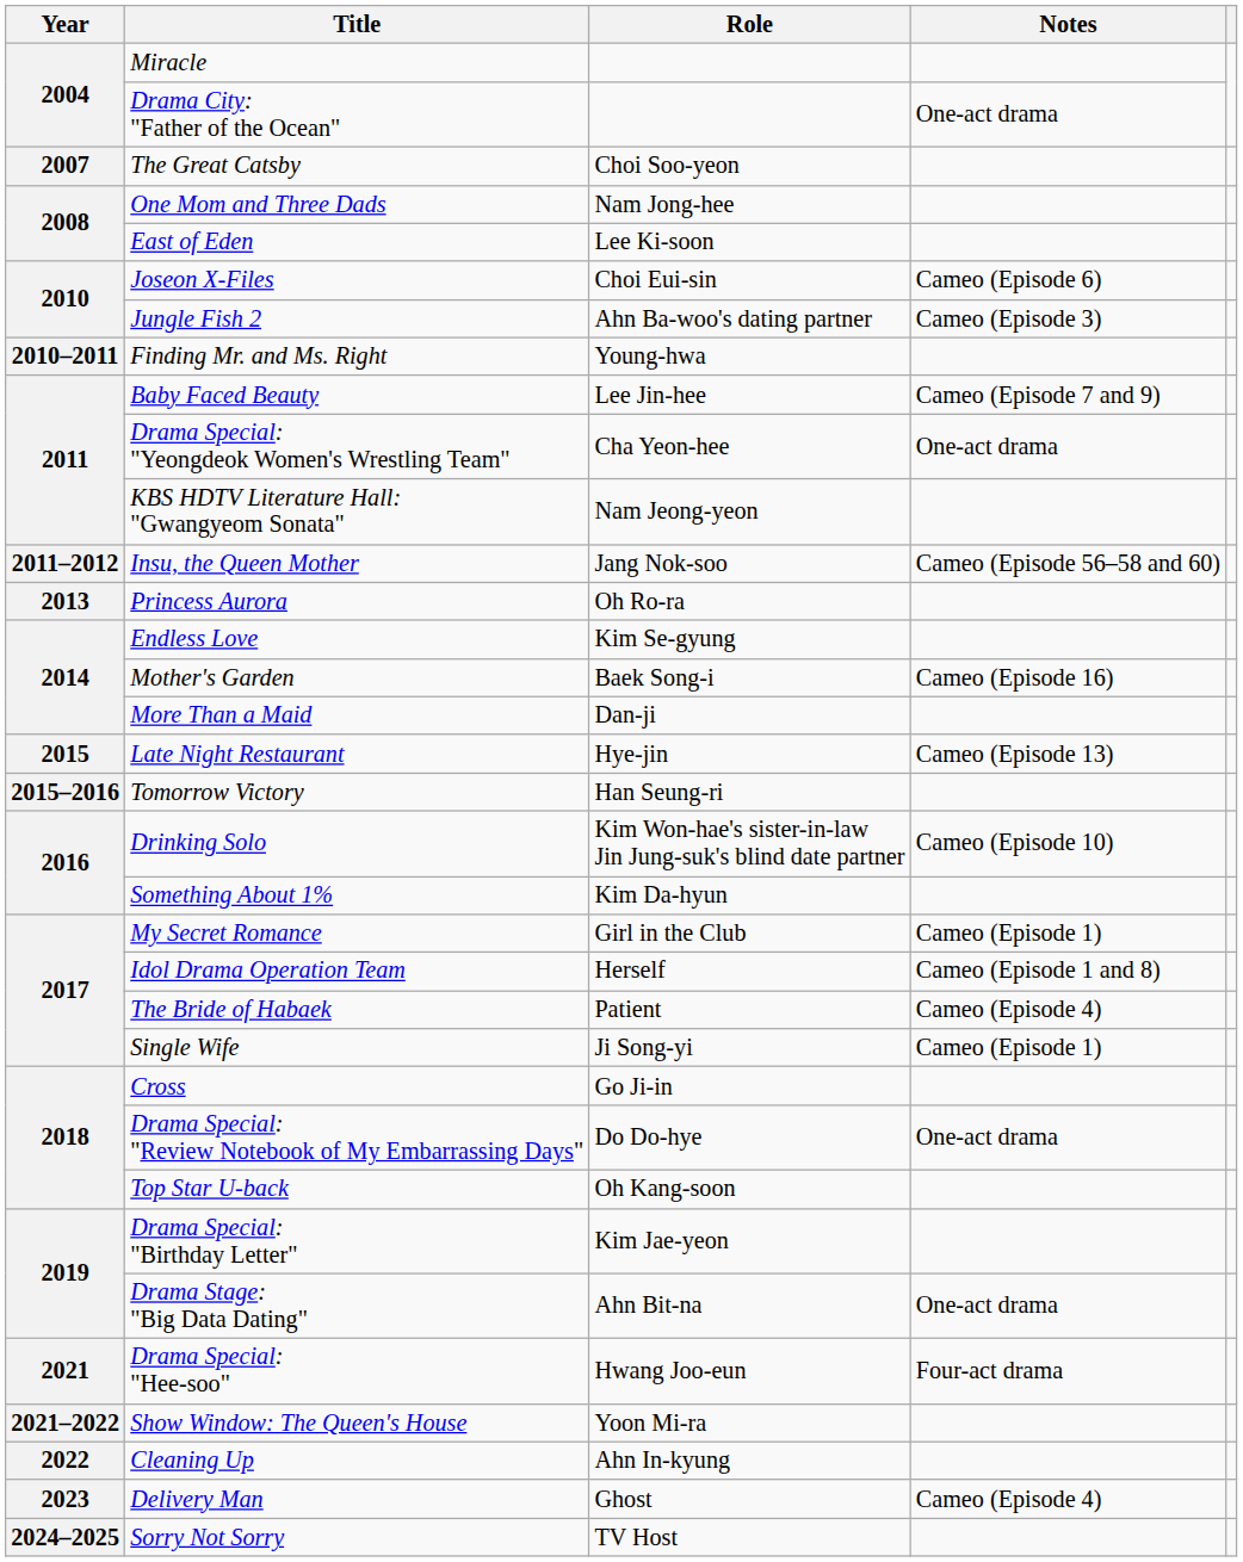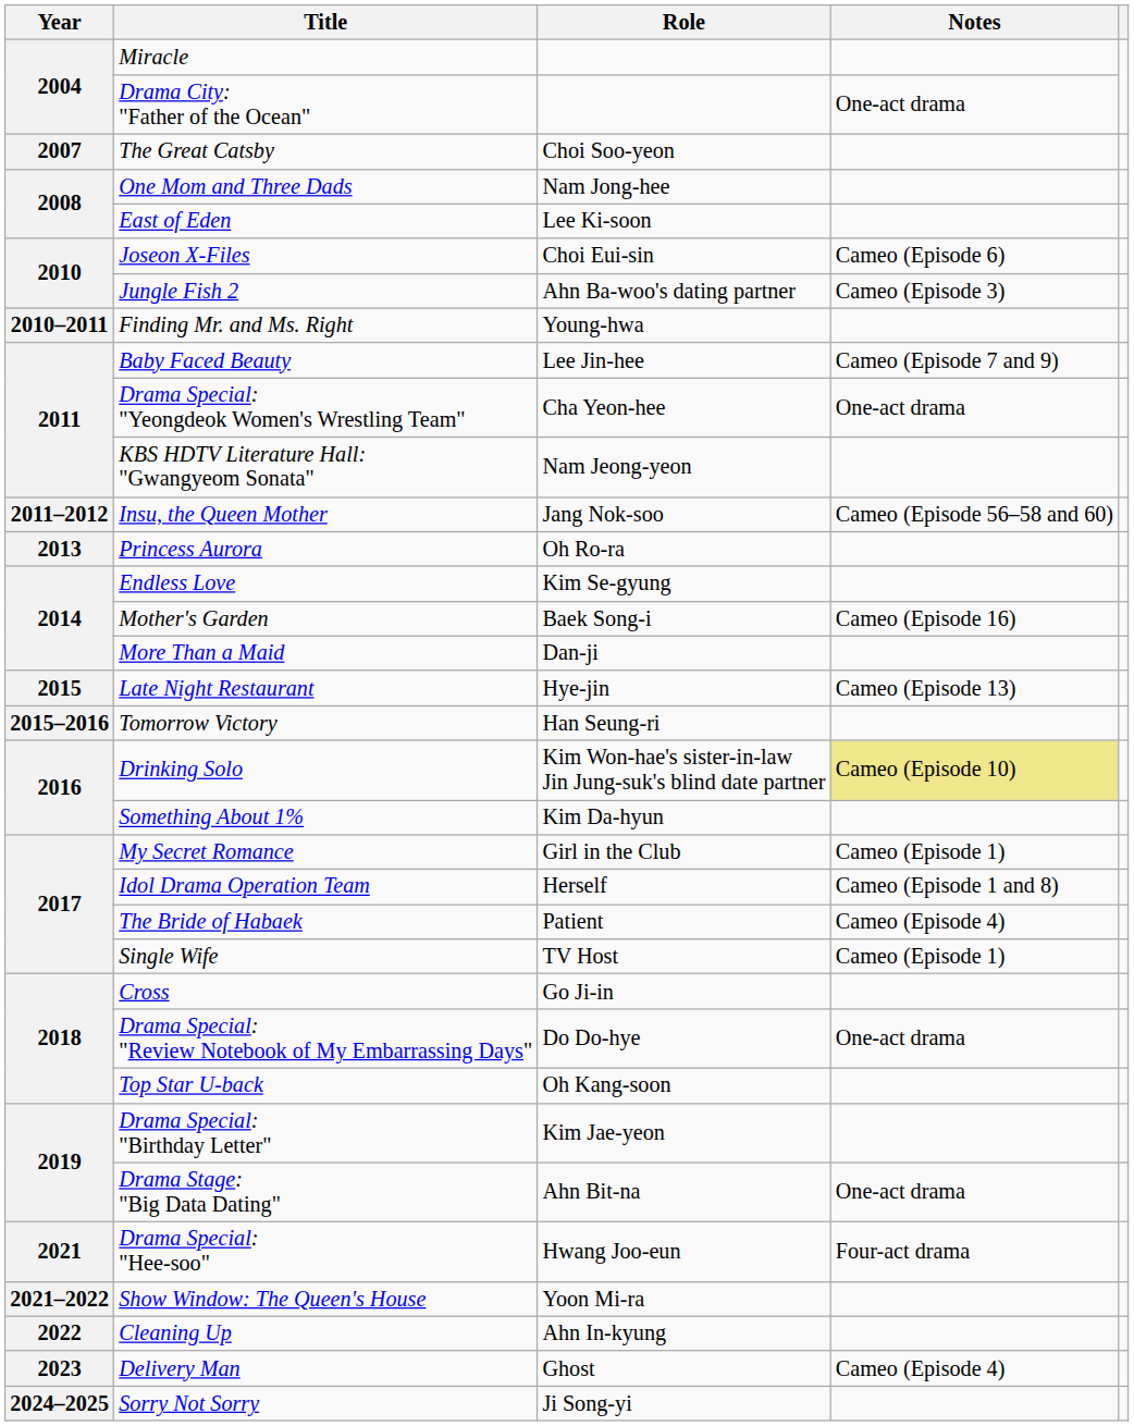 <table class="wikitable plainrowheaders sortable">
 <tr>
 <th scope="col">Year</th>
 <th scope="col">Title</th>
 <th scope="col">Role</th>
 <th scope="col">Notes</th>
 <th scope="col" class="unsortable"></th>
 </tr>
 <tr>
 <th scope="row" rowspan="2">2004</th>
 <td><em>Miracle</em></td>
 <td></td>
 <td></td>
 <td rowspan="2" style="text-align:center"></td>
 </tr>
 <tr>
 <td><em><a href='#'>Drama City</a>:</em><br>"Father of the Ocean"</td>
 <td></td>
 <td>One-act drama</td>
 </tr>
 <tr>
 <th scope="row">2007</th>
 <td><em>The Great Catsby</em></td>
 <td>Choi Soo-yeon</td>
 <td></td>
 <td style="text-align:center"></td>
 </tr>
 <tr>
 <th scope="row" rowspan="2">2008</th>
 <td><em><a href='#'>One Mom and Three Dads</a></em></td>
 <td>Nam Jong-hee</td>
 <td></td>
 <td style="text-align:center"></td>
 </tr>
 <tr>
 <td><em><a href='#'>East of Eden</a></em></td>
 <td>Lee Ki-soon</td>
 <td></td>
 <td style="text-align:center"></td>
 </tr>
 <tr>
 <th scope="row" rowspan="2">2010</th>
 <td><em><a href='#'>Joseon X-Files</a></em></td>
 <td>Choi Eui-sin</td>
 <td>Cameo (Episode 6)</td>
 <td style="text-align:center"></td>
 </tr>
 <tr>
 <td><em><a href='#'>Jungle Fish 2</a></em></td>
 <td>Ahn Ba-woo's dating partner</td>
 <td>Cameo (Episode 3)</td>
 <td style="text-align:center"></td>
 </tr>
 <tr>
 <th scope="row">2010–2011</th>
 <td><em>Finding Mr. and Ms. Right</em></td>
 <td>Young-hwa</td>
 <td></td>
 <td style="text-align:center"></td>
 </tr>
 <tr>
 <th scope="row" rowspan="3">2011</th>
 <td><em><a href='#'>Baby Faced Beauty</a></em></td>
 <td>Lee Jin-hee</td>
 <td>Cameo (Episode 7 and 9)</td>
 <td style="text-align:center"></td>
 </tr>
 <tr>
 <td><em><a href='#'>Drama Special</a>:</em><br>"Yeongdeok Women's Wrestling Team"</td>
 <td>Cha Yeon-hee</td>
 <td>One-act drama</td>
 <td style="text-align:center"></td>
 </tr>
 <tr>
 <td><em>KBS HDTV Literature Hall:</em><br>"Gwangyeom Sonata"</td>
 <td>Nam Jeong-yeon</td>
 <td></td>
 <td style="text-align:center"></td>
 </tr>
 <tr>
 <th scope="row">2011–2012</th>
 <td><em><a href='#'>Insu, the Queen Mother</a></em></td>
 <td>Jang Nok-soo</td>
 <td>Cameo (Episode 56–58 and 60)</td>
 <td style="text-align:center"></td>
 </tr>
 <tr>
 <th scope="row">2013</th>
 <td><em><a href='#'>Princess Aurora</a></em></td>
 <td>Oh Ro-ra</td>
 <td></td>
 <td style="text-align:center"></td>
 </tr>
 <tr>
 <th scope="row" rowspan="3">2014</th>
 <td><em><a href='#'>Endless Love</a></em></td>
 <td>Kim Se-gyung</td>
 <td></td>
 <td style="text-align:center"></td>
 </tr>
 <tr>
 <td><em>Mother's Garden</em></td>
 <td>Baek Song-i</td>
 <td>Cameo (Episode 16)</td>
 <td style="text-align:center"></td>
 </tr>
 <tr>
 <td><em><a href='#'>More Than a Maid</a></em></td>
 <td>Dan-ji</td>
 <td></td>
 <td style="text-align:center"></td>
 </tr>
 <tr>
 <th scope="row">2015</th>
 <td><em><a href='#'>Late Night Restaurant</a></em></td>
 <td>Hye-jin</td>
 <td>Cameo (Episode 13)</td>
 <td style="text-align:center"></td>
 </tr>
 <tr>
 <th scope="row">2015–2016</th>
 <td><em>Tomorrow Victory</em></td>
 <td>Han Seung-ri</td>
 <td></td>
 <td style="text-align:center"></td>
 </tr>
 <tr>
 <th scope="row" rowspan="2">2016</th>
 <td><em><a href='#'>Drinking Solo</a></em></td>
 <td>Kim Won-hae's sister-in-law<br>Jin Jung-suk's blind date partner</td>
-<td>Cameo (Episode 10)</td>
+<td style="background: khaki;">Cameo (Episode 10)</td>
 <td style="text-align:center"></td>
 </tr>
 <tr>
 <td><em><a href='#'>Something About 1%</a></em></td>
 <td>Kim Da-hyun</td>
 <td></td>
 <td style="text-align:center"></td>
 </tr>
 <tr>
 <th scope="row" rowspan="4">2017</th>
 <td><em><a href='#'>My Secret Romance</a></em></td>
 <td>Girl in the Club</td>
 <td>Cameo (Episode 1)</td>
 <td style="text-align:center"></td>
 </tr>
 <tr>
 <td><em><a href='#'>Idol Drama Operation Team</a></em></td>
 <td>Herself</td>
 <td>Cameo (Episode 1 and 8)</td>
 <td style="text-align:center"></td>
 </tr>
 <tr>
 <td><em><a href='#'>The Bride of Habaek</a></em></td>
 <td>Patient</td>
 <td>Cameo (Episode 4)</td>
 <td style="text-align:center"></td>
 </tr>
 <tr>
 <td><em>Single Wife</em></td>
-<td>Ji Song-yi</td>
+<td>TV Host</td>
 <td>Cameo (Episode 1)</td>
 <td style="text-align:center"></td>
 </tr>
 <tr>
 <th scope="row" rowspan="3">2018</th>
 <td><em><a href='#'>Cross</a></em></td>
 <td>Go Ji-in</td>
 <td></td>
 <td style="text-align:center"></td>
 </tr>
 <tr>
 <td><em><a href='#'>Drama Special</a>:</em><br>"<a href='#'>Review Notebook of My Embarrassing Days</a>"</td>
 <td>Do Do-hye</td>
 <td>One-act drama</td>
 <td style="text-align:center"></td>
 </tr>
 <tr>
 <td><em><a href='#'>Top Star U-back</a></em></td>
 <td>Oh Kang-soon</td>
 <td></td>
 <td style="text-align:center"></td>
 </tr>
 <tr>
 <th scope="row" rowspan="2">2019</th>
 <td><em><a href='#'>Drama Special</a>:</em><br>"Birthday Letter"</td>
 <td>Kim Jae-yeon</td>
 <td></td>
 <td style="text-align:center"></td>
 </tr>
 <tr>
 <td><em><a href='#'>Drama Stage</a>:</em><br>"Big Data Dating"</td>
 <td>Ahn Bit-na</td>
 <td>One-act drama</td>
 <td style="text-align:center"></td>
 </tr>
 <tr>
 <th scope="row">2021</th>
 <td><em><a href='#'>Drama Special</a>:</em><br>"Hee-soo"</td>
 <td>Hwang Joo-eun</td>
 <td>Four-act drama</td>
 <td style="text-align:center"></td>
 </tr>
 <tr>
 <th scope="row">2021–2022</th>
 <td><em><a href='#'>Show Window: The Queen's House</a></em></td>
 <td>Yoon Mi-ra</td>
 <td></td>
 <td style="text-align:center"></td>
 </tr>
 <tr>
 <th scope="row">2022</th>
 <td><em><a href='#'>Cleaning Up</a></em></td>
 <td>Ahn In-kyung</td>
 <td></td>
 <td style="text-align:center"></td>
 </tr>
 <tr>
 <th scope="row">2023</th>
 <td><em><a href='#'>Delivery Man</a></em></td>
 <td>Ghost</td>
 <td>Cameo (Episode 4)</td>
 <td style="text-align:center"></td>
 </tr>
 <tr>
 <th scope="row">2024–2025</th>
 <td><em><a href='#'>Sorry Not Sorry</a></em></td>
-<td>TV Host</td>
+<td>Ji Song-yi</td>
 <td></td>
 <td style="text-align:center"></td>
 </tr>
 </table>
